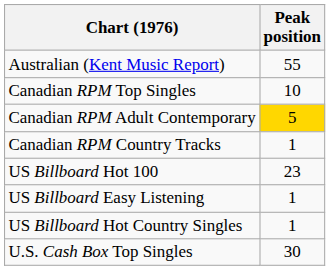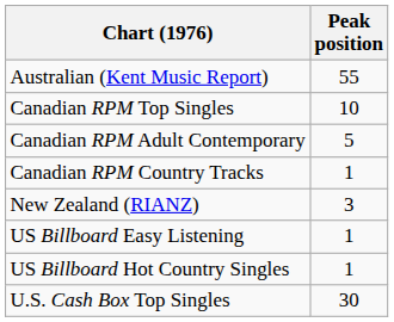 <table class="wikitable sortable">
 <tr>
 <th>Chart (1976)</th>
 <th>Peak<br>position</th>
 </tr>
 <tr>
 <td>Australian (<a href='#'>Kent Music Report</a>)</td>
 <td align="center">55</td>
 </tr>
 <tr>
 <td>Canadian <em>RPM</em> Top Singles</td>
 <td align="center">10</td>
 </tr>
 <tr>
 <td>Canadian <em>RPM</em> Adult Contemporary</td>
-<td align="center" style="background: gold;">5</td>
+<td align="center">5</td>
 </tr>
 <tr>
 <td>Canadian <em>RPM</em> Country Tracks</td>
 <td align="center">1</td>
 </tr>
 <tr>
-<td>US <em>Billboard</em> Hot 100</td>
-<td align="center">23</td>
+<td>New Zealand (<a href='#'>RIANZ</a>)</td>
+<td align="center">3</td>
 </tr>
 <tr>
 <td>US <em>Billboard</em> Easy Listening</td>
 <td align="center">1</td>
 </tr>
 <tr>
 <td>US <em>Billboard</em> Hot Country Singles</td>
 <td align="center">1</td>
 </tr>
 <tr>
 <td>U.S. <em>Cash Box</em> Top Singles </td>
 <td style="text-align:center;">30</td>
 </tr>
 </table>
